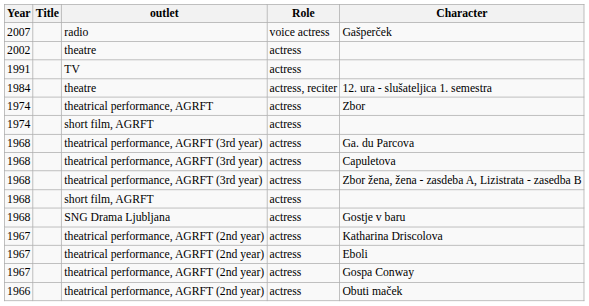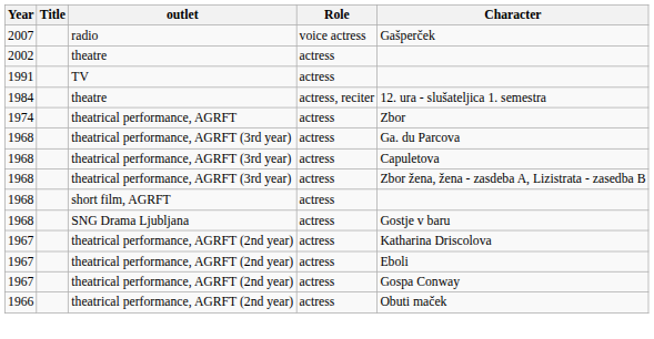 <table class="wikitable sortable mw-collapsible">
 <tr>
 <th>Year</th>
 <th>Title</th>
 <th>outlet</th>
 <th>Role</th>
 <th>Character</th>
 </tr>
 <tr>
 <td>2007</td>
 <td></td>
 <td>radio</td>
 <td>voice actress</td>
 <td>Gašperček</td>
 </tr>
 <tr>
 <td>2002</td>
 <td></td>
 <td>theatre</td>
 <td>actress</td>
 <td></td>
 </tr>
 <tr>
 <td>1991</td>
 <td></td>
 <td>TV</td>
 <td>actress</td>
 <td></td>
 </tr>
 <tr>
 <td>1984</td>
 <td></td>
 <td>theatre</td>
 <td>actress, reciter</td>
 <td>12. ura - slušateljica 1. semestra</td>
 </tr>
 <tr>
 <td>1974</td>
 <td></td>
 <td>theatrical performance, AGRFT</td>
 <td>actress</td>
 <td>Zbor</td>
-</tr>
-<tr>
-<td>1974</td>
-<td></td>
-<td>short film, AGRFT</td>
-<td>actress</td>
-<td></td>
 </tr>
 <tr>
 <td>1968</td>
 <td></td>
 <td>theatrical performance, AGRFT (3rd year)</td>
 <td>actress</td>
 <td>Ga. du Parcova</td>
 </tr>
 <tr>
 <td>1968</td>
 <td></td>
 <td>theatrical performance, AGRFT (3rd year)</td>
 <td>actress</td>
 <td>Capuletova</td>
 </tr>
 <tr>
 <td>1968</td>
 <td></td>
 <td>theatrical performance, AGRFT (3rd year)</td>
 <td>actress</td>
 <td>Zbor žena, žena - zasdeba A, Lizistrata - zasedba B</td>
 </tr>
 <tr>
 <td>1968</td>
 <td></td>
 <td>short film, AGRFT</td>
 <td>actress</td>
 <td></td>
 </tr>
 <tr>
 <td>1968</td>
 <td></td>
 <td>SNG Drama Ljubljana</td>
 <td>actress</td>
 <td>Gostje v baru</td>
 </tr>
 <tr>
 <td>1967</td>
 <td></td>
 <td>theatrical performance, AGRFT (2nd year)</td>
 <td>actress</td>
 <td>Katharina Driscolova</td>
 </tr>
 <tr>
 <td>1967</td>
 <td></td>
 <td>theatrical performance, AGRFT (2nd year)</td>
 <td>actress</td>
 <td>Eboli</td>
 </tr>
 <tr>
 <td>1967</td>
 <td></td>
 <td>theatrical performance, AGRFT (2nd year)</td>
 <td>actress</td>
 <td>Gospa Conway</td>
 </tr>
 <tr>
 <td>1966</td>
 <td></td>
 <td>theatrical performance, AGRFT (2nd year)</td>
 <td>actress</td>
 <td>Obuti maček</td>
 </tr>
 </table>
